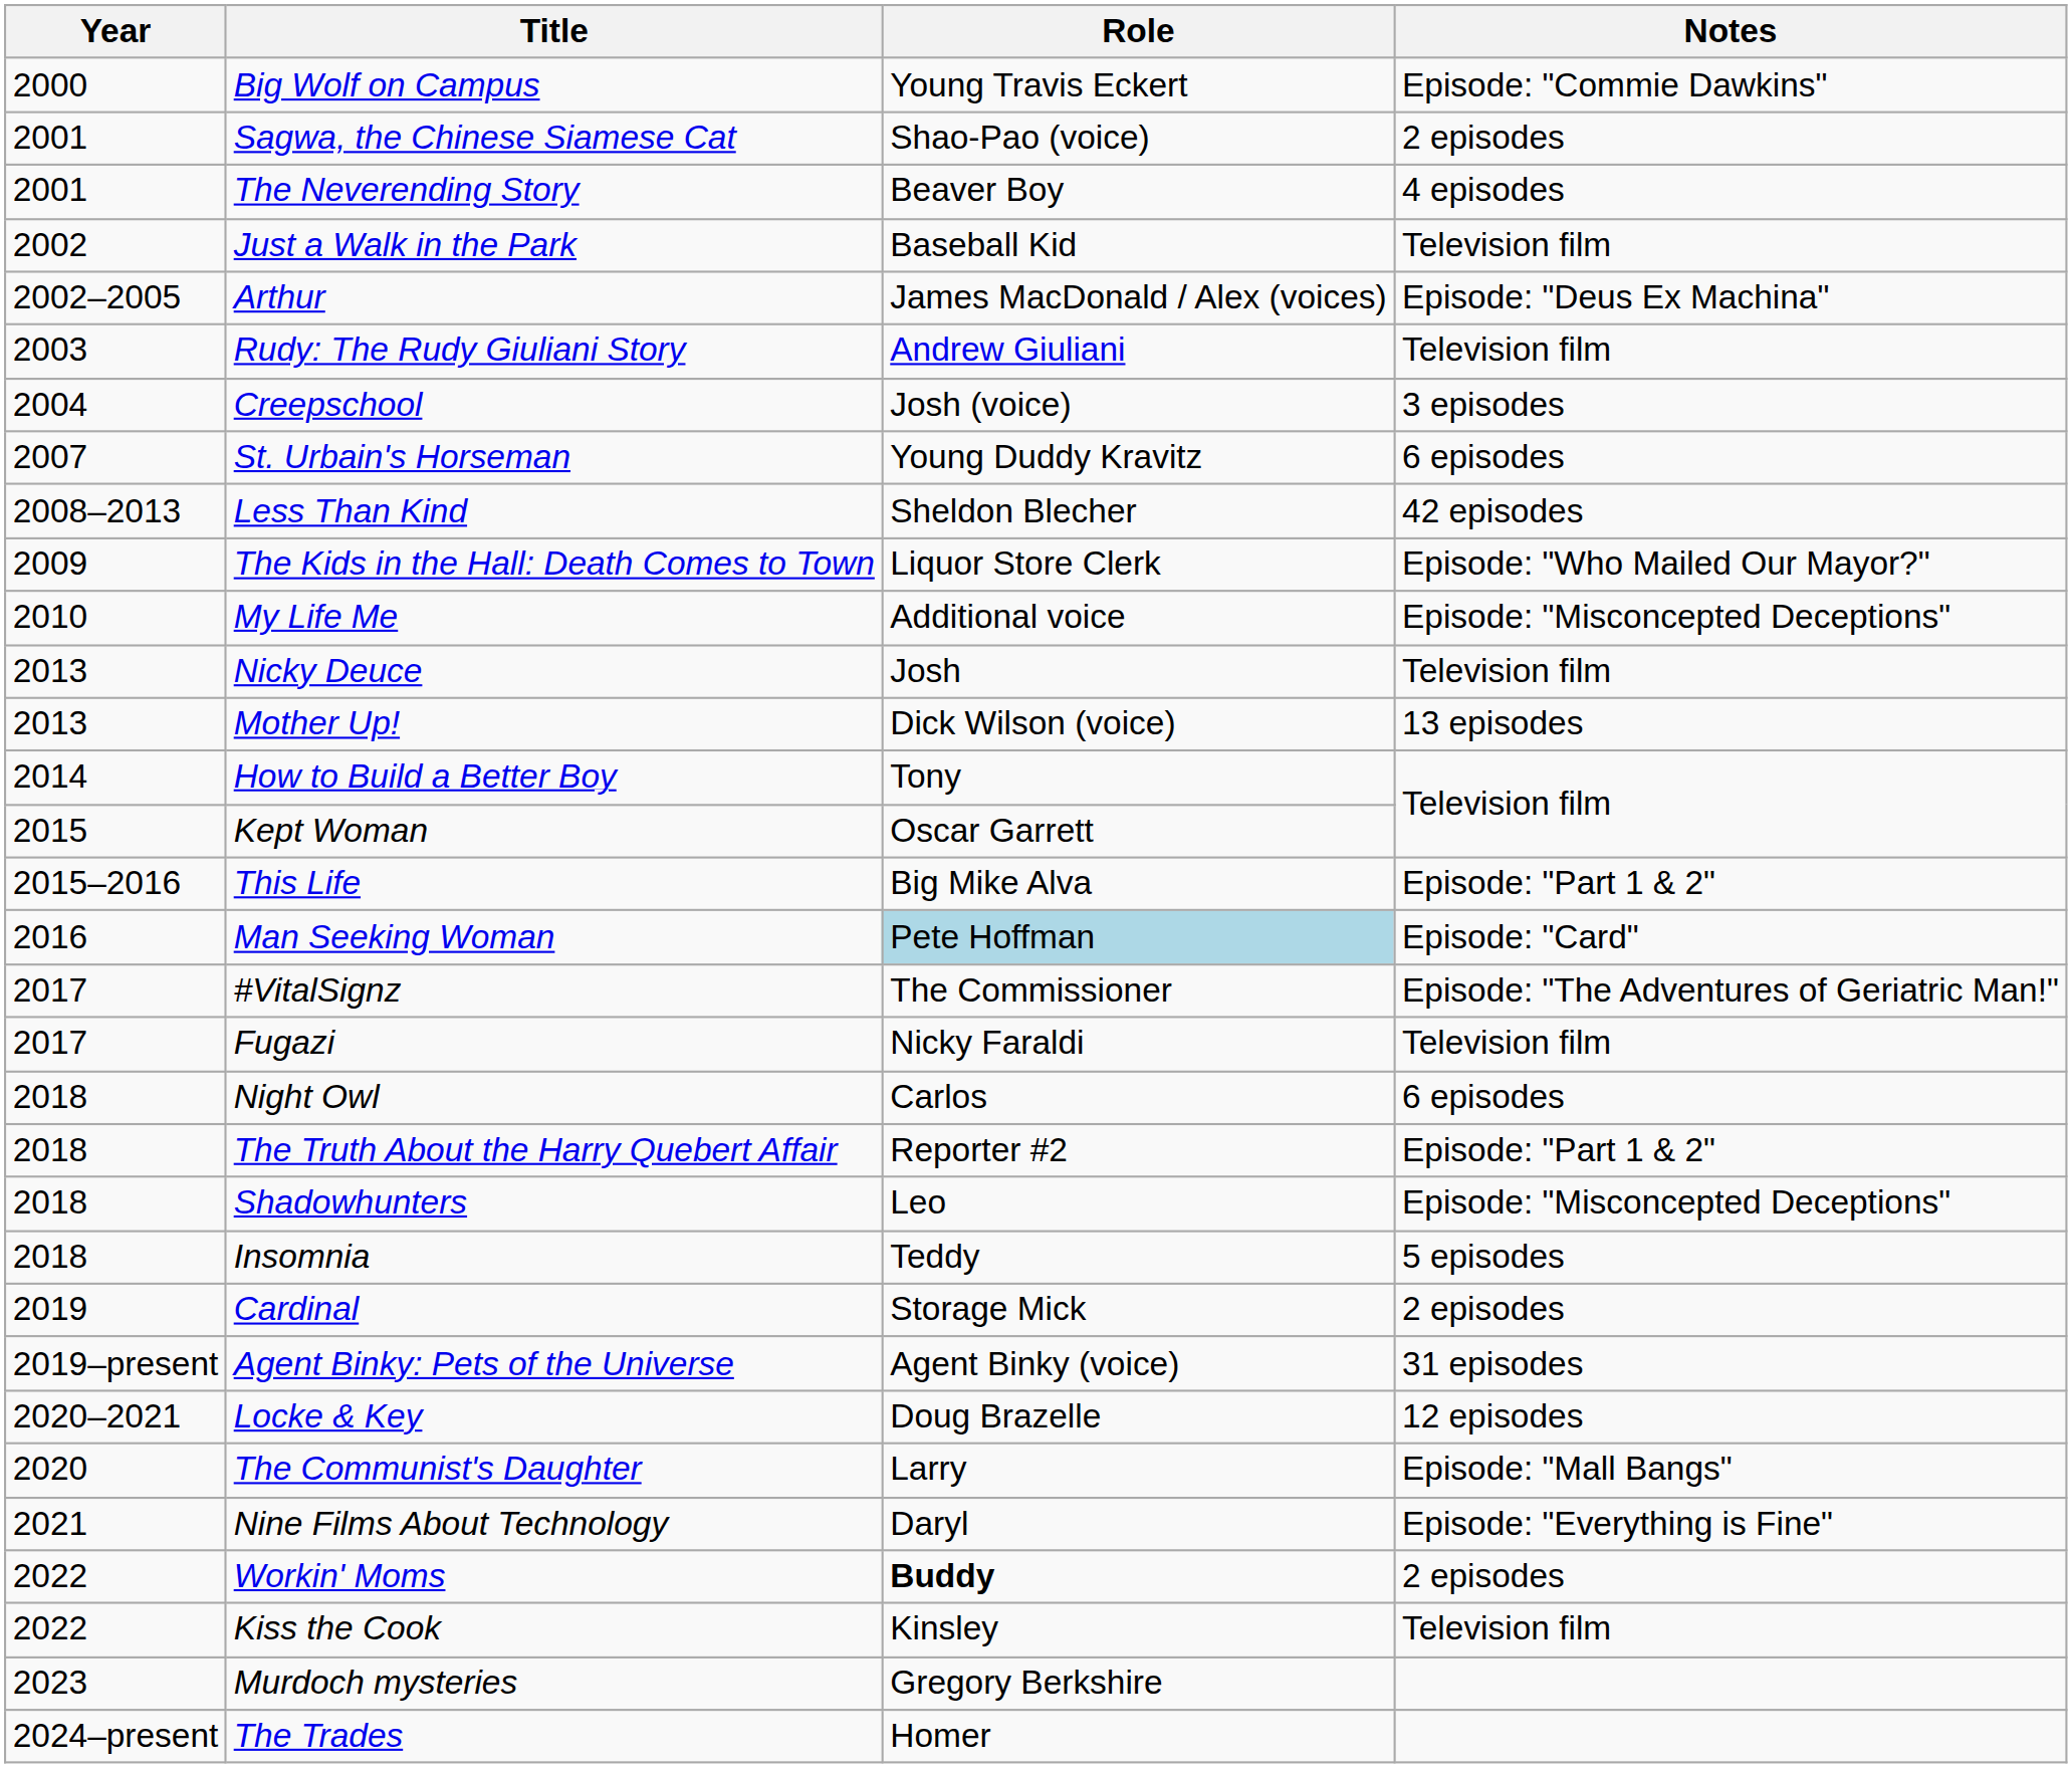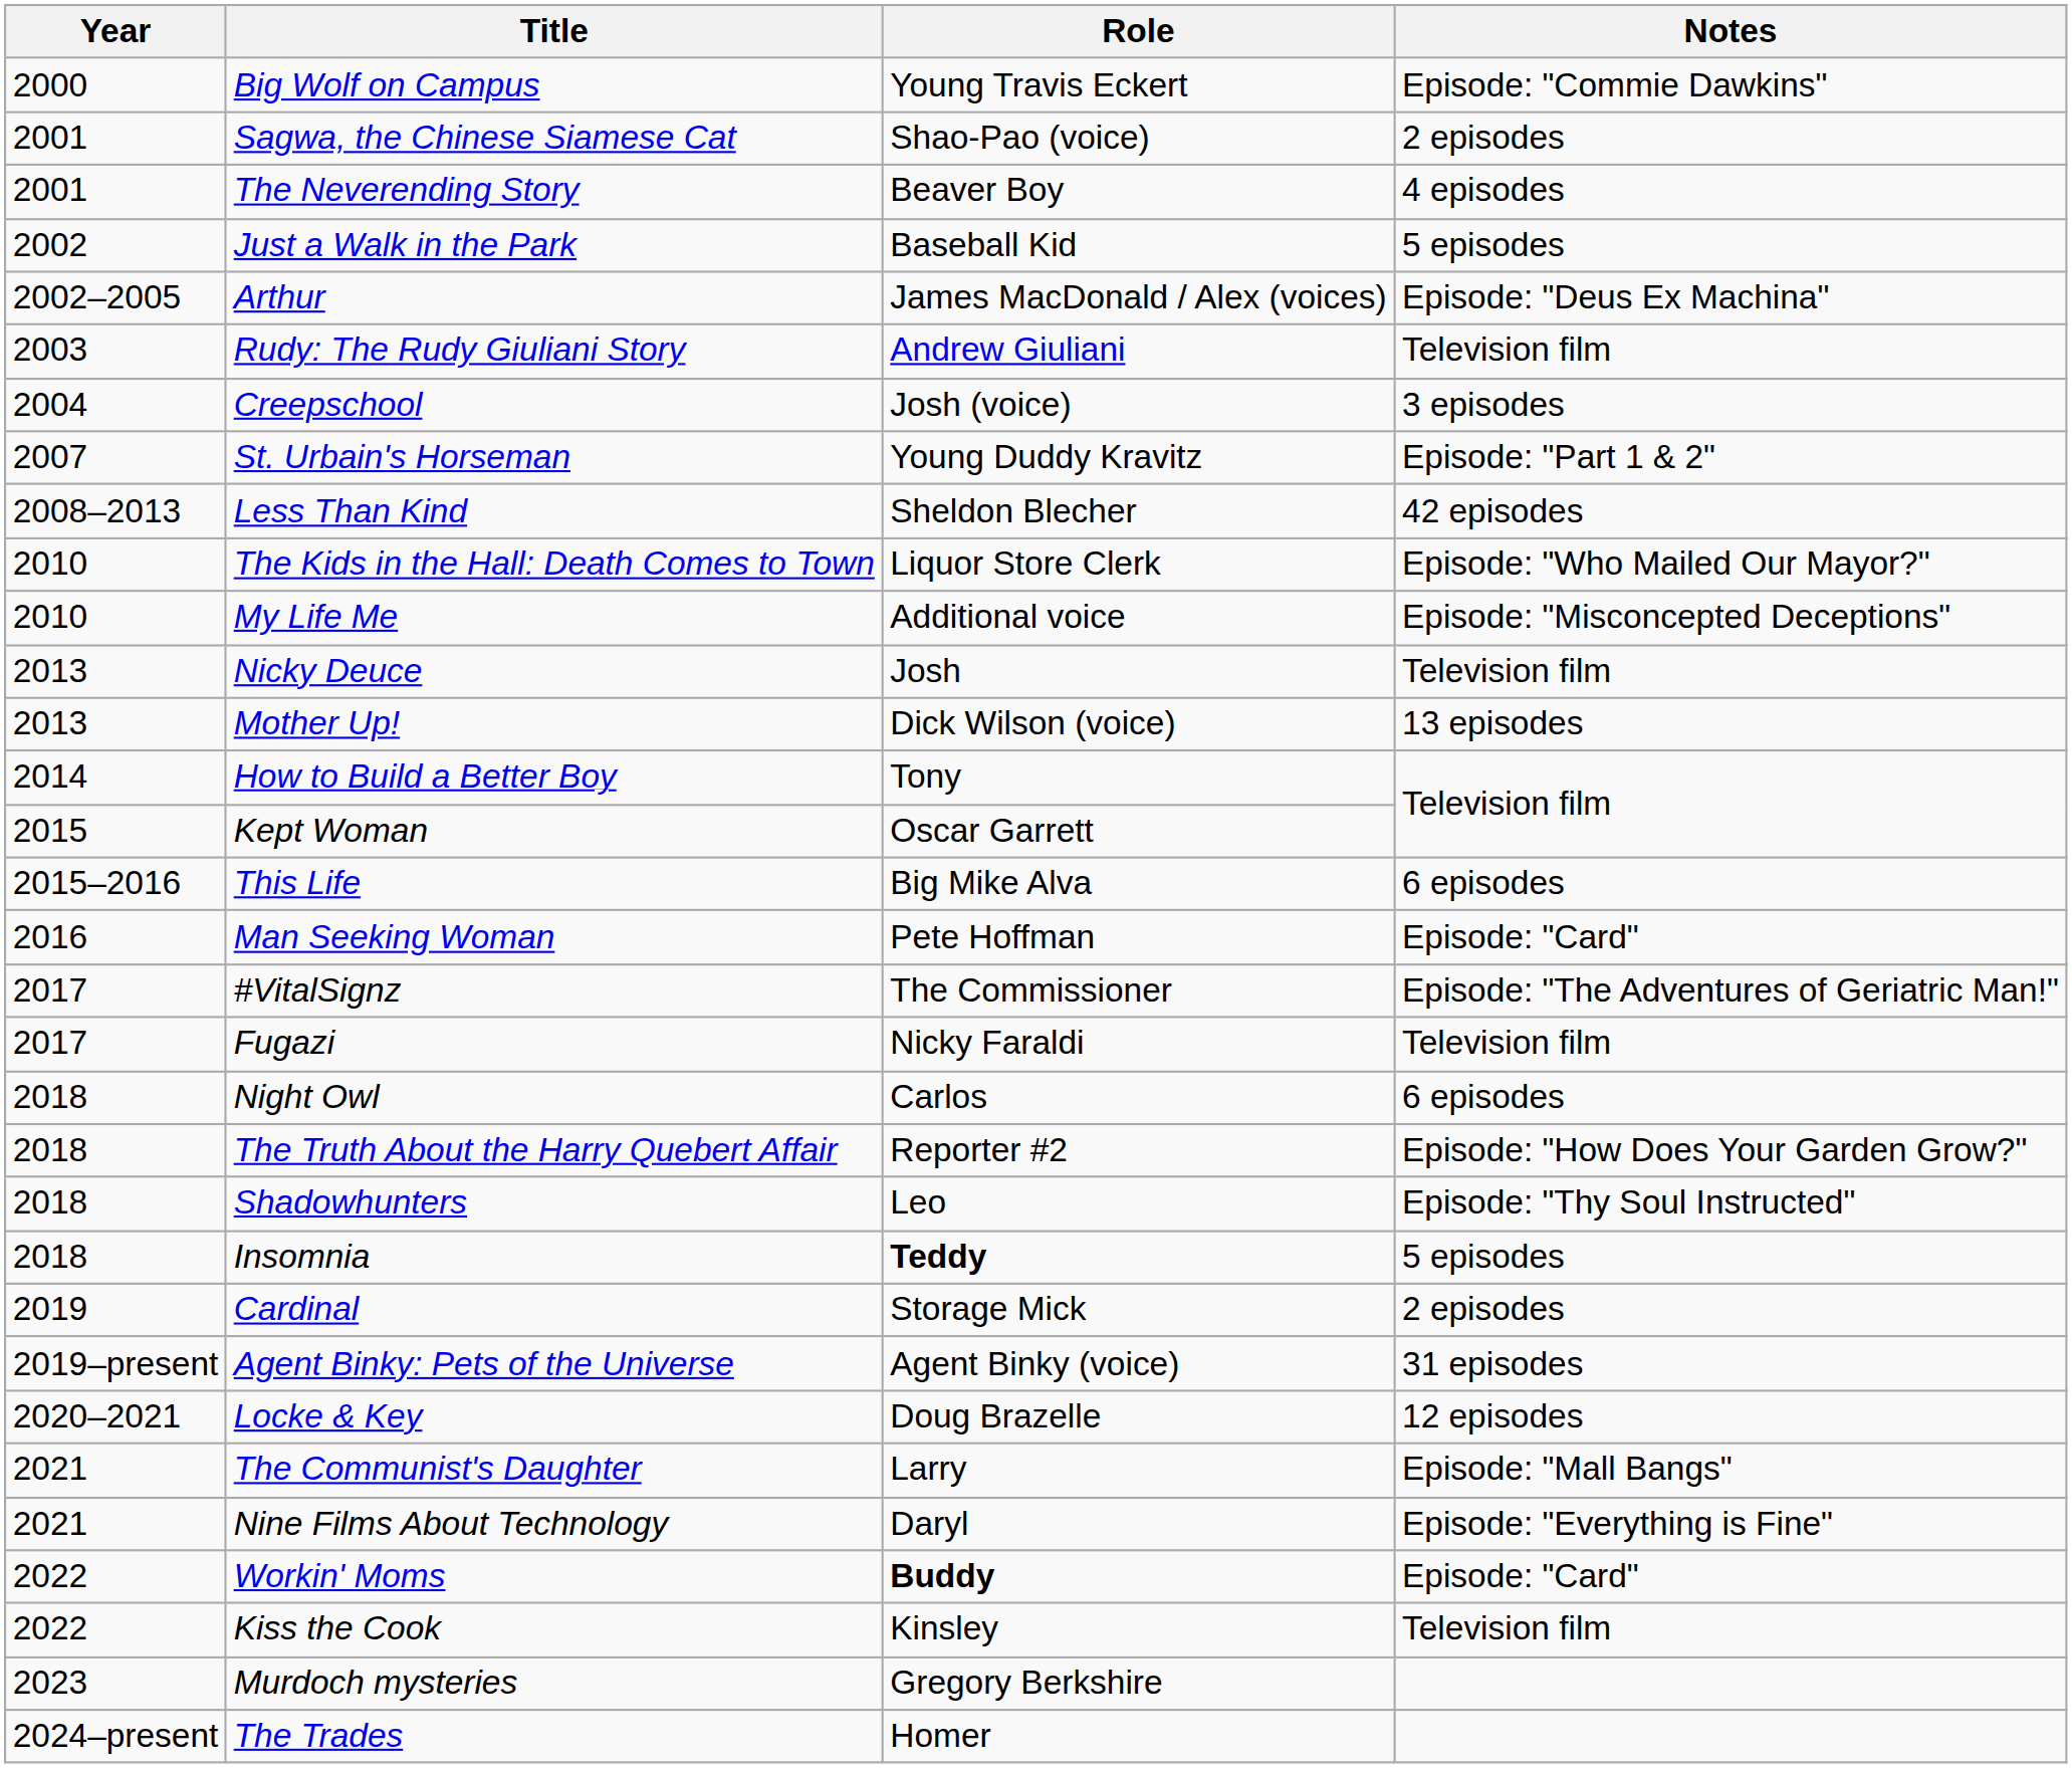 <table class="wikitable sortable">
 <tr>
 <th>Year</th>
 <th>Title</th>
 <th>Role</th>
 <th>Notes</th>
 </tr>
 <tr>
 <td>2000</td>
 <td><em><a href='#'>Big Wolf on Campus</a></em></td>
 <td>Young Travis Eckert</td>
 <td>Episode: "Commie Dawkins"</td>
 </tr>
 <tr>
 <td>2001</td>
 <td><em><a href='#'>Sagwa, the Chinese Siamese Cat</a></em></td>
 <td>Shao-Pao (voice)</td>
 <td>2 episodes</td>
 </tr>
 <tr>
 <td>2001</td>
 <td data-sort-value="Neverending Story, The"><a href='#'><em>The Neverending Story</em></a></td>
 <td>Beaver Boy</td>
 <td>4 episodes</td>
 </tr>
 <tr>
 <td>2002</td>
 <td><em><a href='#'>Just a Walk in the Park</a></em></td>
 <td>Baseball Kid</td>
-<td>Television film</td>
+<td>5 episodes</td>
 </tr>
 <tr>
 <td>2002–2005</td>
 <td><a href='#'><em>Arthur</em></a></td>
 <td>James MacDonald / Alex (voices)</td>
 <td>Episode: "Deus Ex Machina"</td>
 </tr>
 <tr>
 <td>2003</td>
 <td><em><a href='#'>Rudy: The Rudy Giuliani Story</a></em></td>
 <td><a href='#'>Andrew Giuliani</a></td>
 <td>Television film</td>
 </tr>
 <tr>
 <td>2004</td>
 <td><em><a href='#'>Creepschool</a></em></td>
 <td>Josh (voice)</td>
 <td>3 episodes</td>
 </tr>
 <tr>
 <td>2007</td>
 <td data-sort-value="Saint Urbain's Horseman"><a href='#'><em>St. Urbain's Horseman</em></a></td>
 <td>Young Duddy Kravitz</td>
-<td>6 episodes</td>
+<td>Episode: "Part 1 & 2"</td>
 </tr>
 <tr>
 <td>2008–2013</td>
 <td><em><a href='#'>Less Than Kind</a></em></td>
 <td>Sheldon Blecher</td>
 <td>42 episodes</td>
 </tr>
 <tr>
-<td>2009</td>
+<td>2010</td>
 <td data-sort-value="Kids in the Hall: Death Comes to Town, The"><em><a href='#'>The Kids in the Hall: Death Comes to Town</a></em></td>
 <td>Liquor Store Clerk</td>
 <td>Episode: "Who Mailed Our Mayor?"</td>
 </tr>
 <tr>
 <td>2010</td>
 <td><em><a href='#'>My Life Me</a></em></td>
 <td>Additional voice</td>
 <td>Episode: "Misconcepted Deceptions"</td>
 </tr>
 <tr>
 <td>2013</td>
 <td><em><a href='#'>Nicky Deuce</a></em></td>
 <td>Josh</td>
 <td>Television film</td>
 </tr>
 <tr>
 <td>2013</td>
 <td><em><a href='#'>Mother Up!</a></em></td>
 <td>Dick Wilson (voice)</td>
 <td>13 episodes</td>
 </tr>
 <tr>
 <td>2014</td>
 <td><em><a href='#'>How to Build a Better Boy</a></em></td>
 <td>Tony</td>
 <td rowspan="2">Television film</td>
 </tr>
 <tr>
 <td>2015</td>
 <td><em>Kept Woman</em></td>
 <td>Oscar Garrett</td>
 </tr>
 <tr>
 <td>2015–2016</td>
 <td><a href='#'><em>This Life</em></a></td>
 <td>Big Mike Alva</td>
-<td>Episode: "Part 1 & 2"</td>
+<td>6 episodes</td>
 </tr>
 <tr>
 <td>2016</td>
 <td><em><a href='#'>Man Seeking Woman</a></em></td>
-<td style="background: lightblue;">Pete Hoffman</td>
+<td>Pete Hoffman</td>
 <td>Episode: "Card"</td>
 </tr>
 <tr>
 <td>2017</td>
 <td data-sort-value="VitalSignz"><em>#VitalSignz</em></td>
 <td>The Commissioner</td>
 <td>Episode: "The Adventures of Geriatric Man!"</td>
 </tr>
 <tr>
 <td>2017</td>
 <td><em>Fugazi</em></td>
 <td>Nicky Faraldi</td>
 <td>Television film</td>
 </tr>
 <tr>
 <td>2018</td>
 <td><em>Night Owl</em></td>
 <td>Carlos</td>
 <td>6 episodes</td>
 </tr>
 <tr>
 <td>2018</td>
 <td data-sort-value="Truth About the Harry Quebert Affair, The"><a href='#'><em>The Truth About the Harry Quebert Affair</em></a></td>
 <td>Reporter #2</td>
-<td>Episode: "Part 1 & 2"</td>
+<td>Episode: "How Does Your Garden Grow?"</td>
 </tr>
 <tr>
 <td>2018</td>
 <td><em><a href='#'>Shadowhunters</a></em></td>
 <td>Leo</td>
-<td>Episode: "Misconcepted Deceptions"</td>
+<td>Episode: "Thy Soul Instructed"</td>
 </tr>
 <tr>
 <td>2018</td>
 <td><em>Insomnia</em></td>
-<td>Teddy</td>
+<td><strong>Teddy</strong></td>
 <td>5 episodes</td>
 </tr>
 <tr>
 <td>2019</td>
 <td><a href='#'><em>Cardinal</em></a></td>
 <td>Storage Mick</td>
 <td>2 episodes</td>
 </tr>
 <tr>
 <td>2019–present</td>
 <td><em><a href='#'>Agent Binky: Pets of the Universe</a></em></td>
 <td>Agent Binky (voice)</td>
 <td>31 episodes</td>
 </tr>
 <tr>
 <td>2020–2021</td>
 <td><a href='#'><em>Locke & Key</em></a></td>
 <td>Doug Brazelle</td>
 <td>12 episodes</td>
 </tr>
 <tr>
-<td>2020</td>
+<td>2021</td>
 <td data-sort-value="Communist's Daughter, The"><em><a href='#'>The Communist's Daughter</a></em></td>
 <td>Larry</td>
 <td>Episode: "Mall Bangs"</td>
 </tr>
 <tr>
 <td>2021</td>
 <td><em>Nine Films About Technology</em></td>
 <td>Daryl</td>
 <td>Episode: "Everything is Fine"</td>
 </tr>
 <tr>
 <td>2022</td>
 <td><em><a href='#'>Workin' Moms</a></em></td>
 <td><strong>Buddy</strong></td>
-<td>2 episodes</td>
+<td>Episode: "Card"</td>
 </tr>
 <tr>
 <td>2022</td>
 <td><em>Kiss the Cook</em></td>
 <td>Kinsley</td>
 <td>Television film</td>
 </tr>
 <tr>
 <td>2023</td>
 <td><em>Murdoch mysteries</em></td>
 <td>Gregory Berkshire</td>
 </tr>
 <tr>
 <td>2024–present</td>
 <td><em><a href='#'>The Trades</a></em></td>
 <td>Homer</td>
 <td></td>
 </tr>
 </table>
